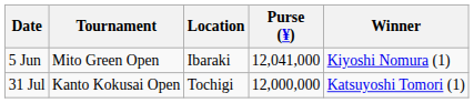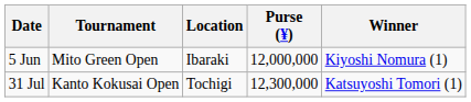 <table class="wikitable" style="font-size:95%">
 <tr>
 <th>Date</th>
 <th>Tournament</th>
 <th>Location</th>
 <th>Purse<br>(<a href='#'>¥</a>)</th>
 <th>Winner</th>
 </tr>
 <tr>
 <td>5 Jun</td>
 <td>Mito Green Open</td>
 <td>Ibaraki</td>
-<td align=right>12,041,000</td>
+<td align=right>12,000,000</td>
 <td> <a href='#'>Kiyoshi Nomura</a> (1)</td>
 </tr>
 <tr>
 <td>31 Jul</td>
 <td>Kanto Kokusai Open</td>
 <td>Tochigi</td>
-<td align=right>12,000,000</td>
+<td align=right>12,300,000</td>
 <td> <a href='#'>Katsuyoshi Tomori</a> (1)</td>
 </tr>
 </table>
